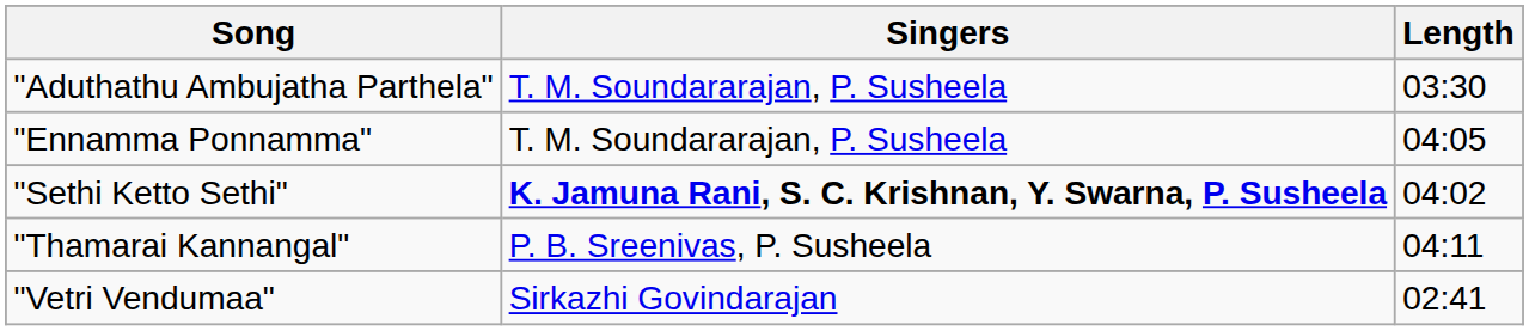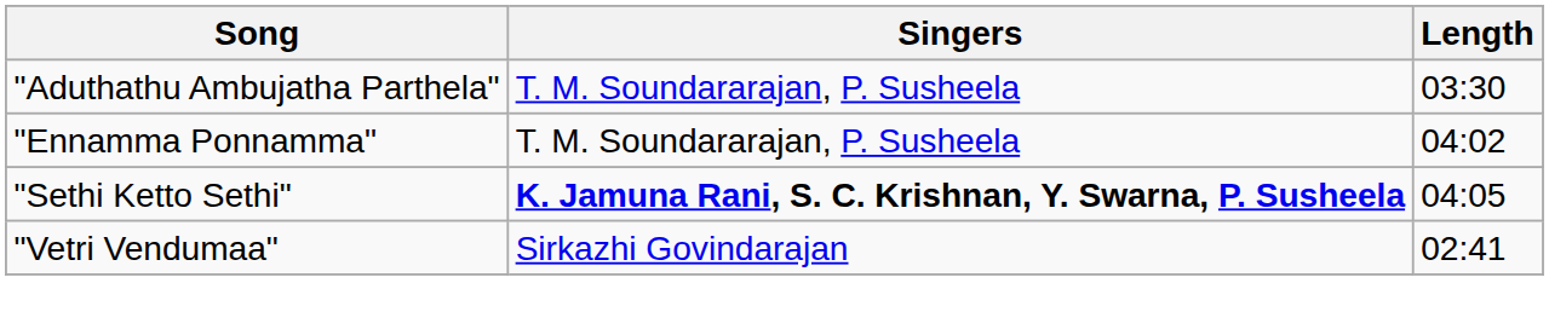 <table class="wikitable" style="font-size:95%;">
 <tr>
 <th>Song</th>
 <th>Singers</th>
 <th>Length</th>
 </tr>
 <tr>
 <td>"Aduthathu Ambujatha Parthela"</td>
 <td><a href='#'>T. M. Soundararajan</a>, <a href='#'>P. Susheela</a></td>
 <td>03:30</td>
 </tr>
 <tr>
 <td>"Ennamma Ponnamma"</td>
 <td>T. M. Soundararajan, <a href='#'>P. Susheela</a></td>
-<td>04:05</td>
+<td>04:02</td>
 </tr>
 <tr>
 <td>"Sethi Ketto Sethi"</td>
 <td><strong><a href='#'>K. Jamuna Rani</a>, S. C. Krishnan, Y. Swarna, <a href='#'>P. Susheela</a></strong></td>
-<td>04:02</td>
-</tr>
-<tr>
-<td>"Thamarai Kannangal"</td>
-<td><a href='#'>P. B. Sreenivas</a>, P. Susheela</td>
-<td>04:11</td>
+<td>04:05</td>
 </tr>
 <tr>
 <td>"Vetri Vendumaa"</td>
 <td><a href='#'>Sirkazhi Govindarajan</a></td>
 <td>02:41</td>
 </tr>
 </table>
